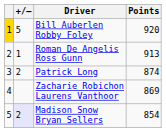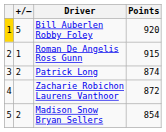 <table class="wikitable" style="font-size: 95%;">
 <tr>
 <th scope="col"></th>
 <th scope="col">+/–</th>
 <th scope="col">Driver</th>
 <th scope="col">Points</th>
 </tr>
 <tr>
 <td align=center style="background: gold;">1</td>
 <td align="left"> 5</td>
 <td> <a href='#'>Bill Auberlen</a><br> <a href='#'>Robby Foley</a></td>
 <td align=right>920</td>
 </tr>
 <tr>
 <td align=center>2</td>
 <td align="left"> 1</td>
 <td> <a href='#'>Roman De Angelis</a><br> <a href='#'>Ross Gunn</a></td>
-<td align=right>913</td>
+<td align=right>915</td>
 </tr>
 <tr>
 <td align=center>3</td>
 <td align="left"> 2</td>
 <td> <a href='#'>Patrick Long</a></td>
 <td align=right>874</td>
 </tr>
 <tr>
 <td align=center>4</td>
 <td align="left"></td>
 <td> <a href='#'>Zacharie Robichon</a><br> <a href='#'>Laurens Vanthoor</a></td>
-<td align=right>869</td>
+<td align=right>872</td>
 </tr>
 <tr>
 <td align=center>5</td>
-<td align="left" style="background: lavender;"> 2</td>
+<td align="left"> 2</td>
 <td> <a href='#'>Madison Snow</a><br> <a href='#'>Bryan Sellers</a></td>
 <td align=right>854</td>
 </tr>
 </table>
